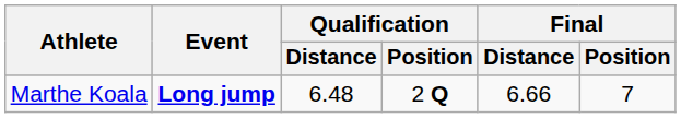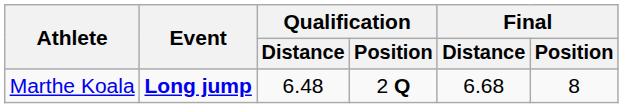 <table class=wikitable style=font-size:90%>
 <tr>
 <th rowspan=2>Athlete</th>
 <th rowspan=2>Event</th>
 <th colspan=2>Qualification</th>
 <th colspan=2>Final</th>
 </tr>
 <tr style=font-size:95%>
 <th>Distance</th>
 <th>Position</th>
 <th>Distance</th>
 <th>Position</th>
 </tr>
 <tr align=center>
 <td align=left><a href='#'>Marthe Koala</a></td>
 <td align=left><strong><a href='#'>Long jump</a></strong></td>
 <td>6.48</td>
 <td>2 <strong>Q</strong></td>
-<td>6.66</td>
-<td>7</td>
+<td>6.68</td>
+<td>8</td>
 </tr>
 </table>
